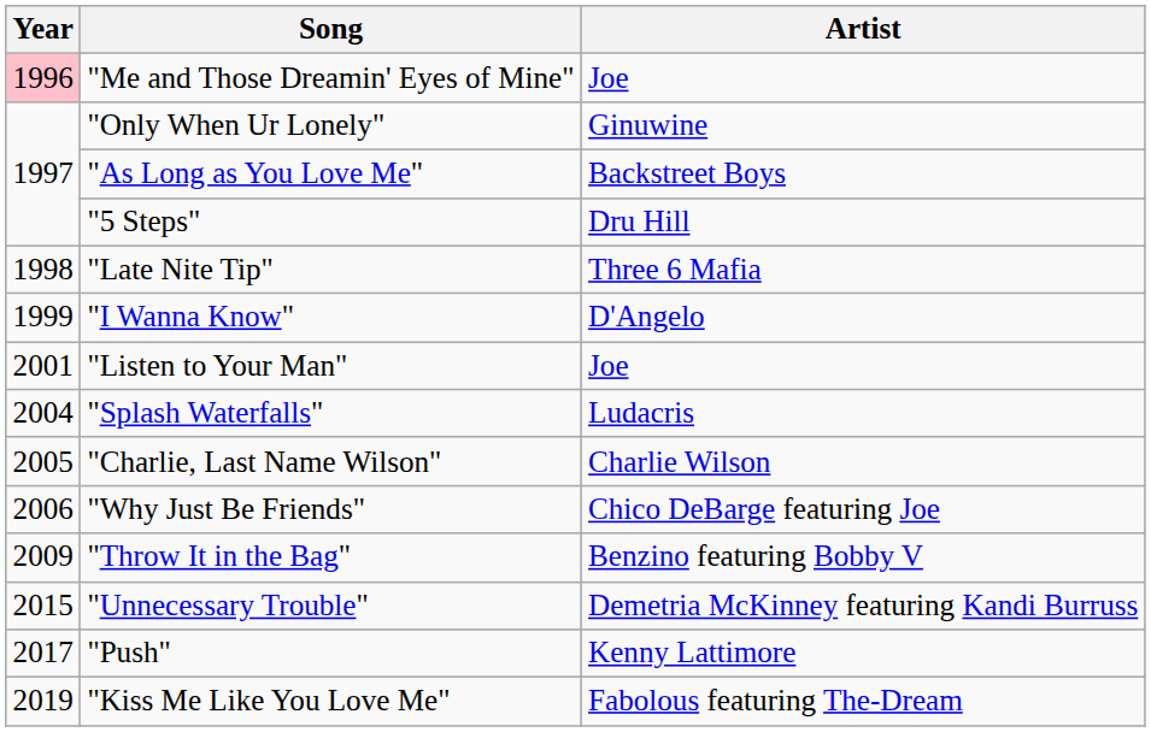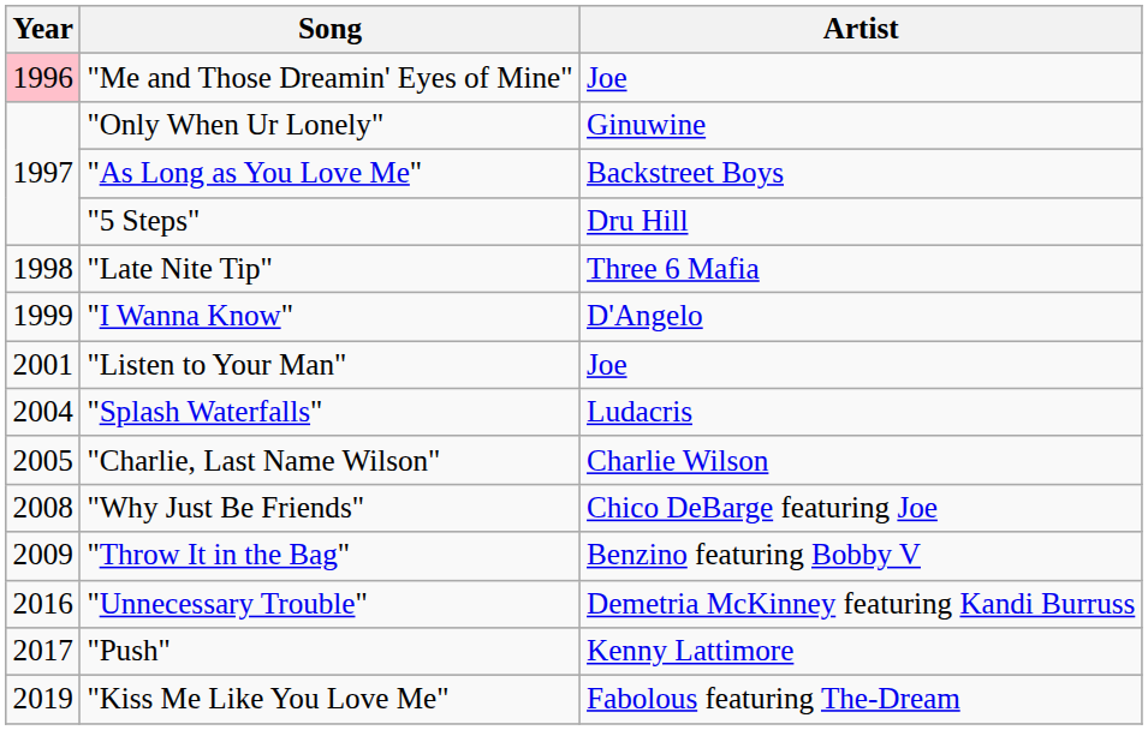 <table class="wikitable sortable">
 <tr>
 <th>Year</th>
 <th>Song</th>
 <th>Artist</th>
 </tr>
 <tr>
 <td style="background: pink;">1996</td>
 <td>"Me and Those Dreamin' Eyes of Mine"</td>
 <td><a href='#'>Joe</a></td>
 </tr>
 <tr>
 <td rowspan=3>1997</td>
 <td>"Only When Ur Lonely"</td>
 <td><a href='#'>Ginuwine</a></td>
 </tr>
 <tr>
 <td>"<a href='#'>As Long as You Love Me</a>"</td>
 <td><a href='#'>Backstreet Boys</a></td>
 </tr>
 <tr>
 <td>"5 Steps"</td>
 <td><a href='#'>Dru Hill</a></td>
 </tr>
 <tr>
 <td>1998</td>
 <td>"Late Nite Tip"</td>
 <td><a href='#'>Three 6 Mafia</a></td>
 </tr>
 <tr>
 <td>1999</td>
 <td>"<a href='#'>I Wanna Know</a>"</td>
 <td><a href='#'>D'Angelo</a></td>
 </tr>
 <tr>
 <td>2001</td>
 <td>"Listen to Your Man"</td>
 <td><a href='#'>Joe</a></td>
 </tr>
 <tr>
 <td>2004</td>
 <td>"<a href='#'>Splash Waterfalls</a>"</td>
 <td><a href='#'>Ludacris</a></td>
 </tr>
 <tr>
 <td>2005</td>
 <td>"Charlie, Last Name Wilson"</td>
 <td><a href='#'>Charlie Wilson</a></td>
 </tr>
 <tr>
-<td>2006</td>
+<td>2008</td>
 <td>"Why Just Be Friends"</td>
 <td><a href='#'>Chico DeBarge</a> featuring <a href='#'>Joe</a></td>
 </tr>
 <tr>
 <td>2009</td>
 <td>"<a href='#'>Throw It in the Bag</a>"</td>
 <td><a href='#'>Benzino</a> featuring <a href='#'>Bobby V</a></td>
 </tr>
 <tr>
-<td>2015</td>
+<td>2016</td>
 <td>"<a href='#'>Unnecessary Trouble</a>"</td>
 <td><a href='#'>Demetria McKinney</a> featuring <a href='#'>Kandi Burruss</a></td>
 </tr>
 <tr>
 <td>2017</td>
 <td>"Push"</td>
 <td><a href='#'>Kenny Lattimore</a></td>
 </tr>
 <tr>
 <td>2019</td>
 <td>"Kiss Me Like You Love Me"</td>
 <td><a href='#'>Fabolous</a> featuring <a href='#'>The-Dream</a></td>
 </tr>
 </table>
